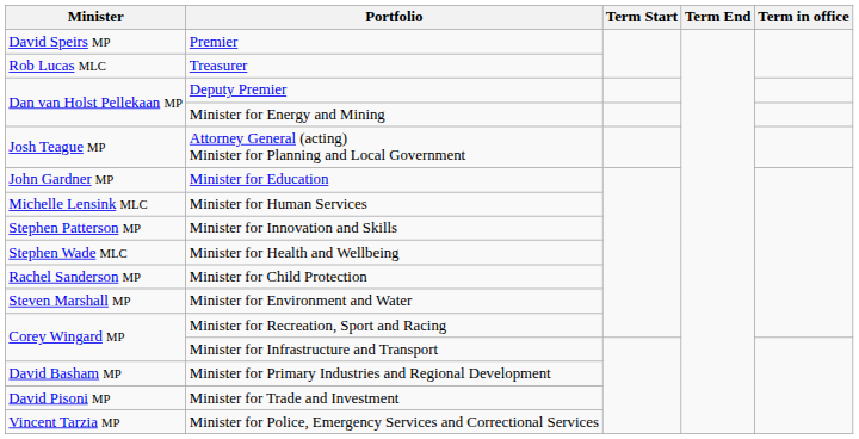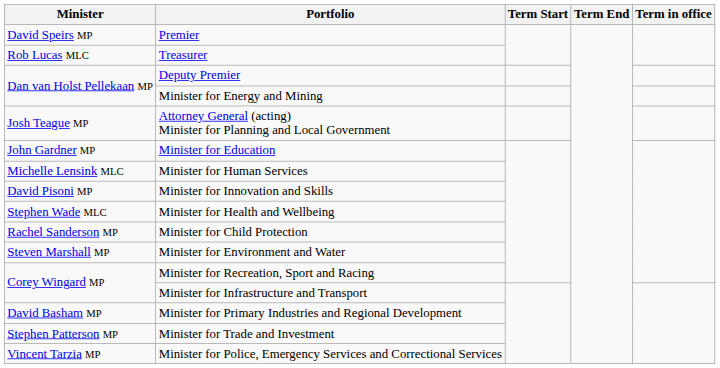 <table class="wikitable sortable">
 <tr>
 <th>Minister</th>
 <th>Portfolio</th>
 <th>Term Start</th>
 <th>Term End</th>
 <th>Term in office</th>
 </tr>
 <tr>
 <td><a href='#'>David Speirs</a> <small>MP</small></td>
 <td><a href='#'>Premier</a></td>
 <td rowspan=2 align=center></td>
 <td rowspan=16 align=center></td>
 <td rowspan=2 align=center></td>
 </tr>
 <tr>
 <td><a href='#'>Rob Lucas</a> <small>MLC</small></td>
 <td><a href='#'>Treasurer</a></td>
 </tr>
 <tr>
 <td rowspan=2><a href='#'>Dan van Holst Pellekaan</a> <small>MP</small></td>
 <td><a href='#'>Deputy Premier</a></td>
 <td></td>
 <td align=center></td>
 </tr>
 <tr>
 <td>Minister for Energy and Mining</td>
 <td align=center></td>
 <td align=center></td>
 </tr>
 <tr>
 <td><a href='#'>Josh Teague</a> <small>MP</small></td>
 <td><a href='#'>Attorney General</a> (acting)<br>Minister for Planning and Local Government</td>
 <td></td>
 <td align=center></td>
 </tr>
 <tr>
 <td><a href='#'>John Gardner</a> <small>MP</small></td>
 <td><a href='#'>Minister for Education</a></td>
 <td rowspan=7 align=center></td>
 <td rowspan=7 align=center></td>
 </tr>
 <tr>
 <td><a href='#'>Michelle Lensink</a> <small>MLC</small></td>
 <td>Minister for Human Services</td>
 </tr>
 <tr>
-<td><a href='#'>Stephen Patterson</a> <small>MP</small></td>
+<td><a href='#'>David Pisoni</a> <small>MP</small></td>
 <td>Minister for Innovation and Skills</td>
 </tr>
 <tr>
 <td><a href='#'>Stephen Wade</a> <small>MLC</small></td>
 <td>Minister for Health and Wellbeing</td>
 </tr>
 <tr>
 <td><a href='#'>Rachel Sanderson</a> <small>MP</small></td>
 <td>Minister for Child Protection</td>
 </tr>
 <tr>
 <td><a href='#'>Steven Marshall</a> <small>MP</small></td>
 <td>Minister for Environment and Water</td>
 </tr>
 <tr>
 <td rowspan="2"><a href='#'>Corey Wingard</a> <small>MP</small></td>
 <td>Minister for Recreation, Sport and Racing</td>
 </tr>
 <tr>
 <td>Minister for Infrastructure and Transport</td>
 <td rowspan="4" align=center></td>
 <td rowspan=4 align=center></td>
 </tr>
 <tr>
 <td><a href='#'>David Basham</a> <small>MP</small></td>
 <td>Minister for Primary Industries and Regional Development</td>
 </tr>
 <tr>
-<td><a href='#'>David Pisoni</a> <small>MP</small></td>
+<td><a href='#'>Stephen Patterson</a> <small>MP</small></td>
 <td>Minister for Trade and Investment</td>
 </tr>
 <tr>
 <td><a href='#'>Vincent Tarzia</a> <small>MP</small></td>
 <td>Minister for Police, Emergency Services and Correctional Services</td>
 </tr>
 </table>
